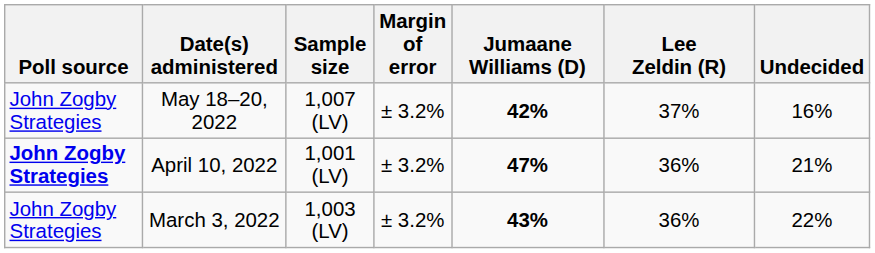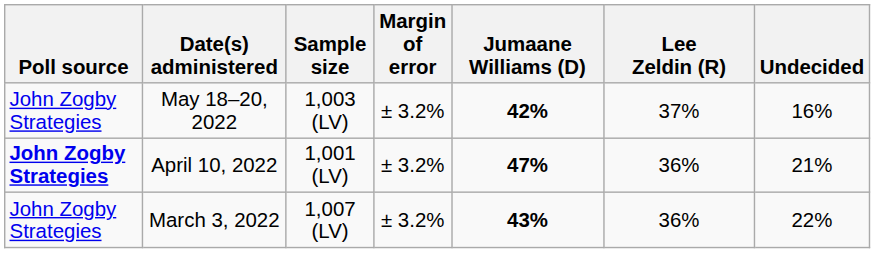 <table class="wikitable" style="font-size:90%;text-align:center;">
 <tr valign=bottom>
 <th>Poll source</th>
 <th>Date(s)<br>administered</th>
 <th>Sample<br>size</th>
 <th>Margin<br>of error</th>
 <th style="width:100px;">Jumaane<br>Williams (D)</th>
 <th style="width:100px;">Lee<br>Zeldin (R)</th>
 <th>Undecided</th>
 </tr>
 <tr>
 <td style="text-align:left;"><a href='#'>John Zogby Strategies</a></td>
 <td>May 18–20, 2022</td>
-<td>1,007 (LV)</td>
+<td>1,003 (LV)</td>
 <td>± 3.2%</td>
 <td><strong>42%</strong></td>
 <td>37%</td>
 <td>16%</td>
 </tr>
 <tr>
 <td style="text-align:left;"><strong><a href='#'>John Zogby Strategies</a></strong></td>
 <td>April 10, 2022</td>
 <td>1,001 (LV)</td>
 <td>± 3.2%</td>
 <td><strong>47%</strong></td>
 <td>36%</td>
 <td>21%</td>
 </tr>
 <tr>
 <td style="text-align:left;"><a href='#'>John Zogby Strategies</a></td>
 <td>March 3, 2022</td>
-<td>1,003 (LV)</td>
+<td>1,007 (LV)</td>
 <td>± 3.2%</td>
 <td><strong>43%</strong></td>
 <td>36%</td>
 <td>22%</td>
 </tr>
 </table>
